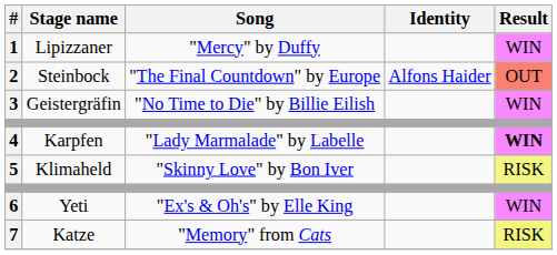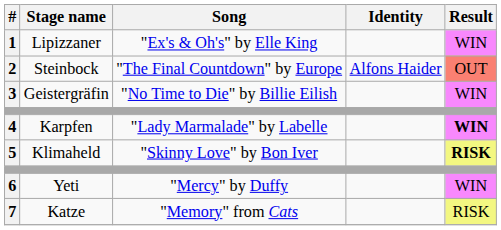 <table class="wikitable plainrowheaders" style="text-align: center;">
 <tr>
 <th>#</th>
 <th>Stage name</th>
 <th>Song</th>
 <th>Identity</th>
 <th>Result</th>
 </tr>
 <tr>
 <th>1</th>
 <td>Lipizzaner</td>
-<td>"<a href='#'>Mercy</a>" by <a href='#'>Duffy</a></td>
+<td>"<a href='#'>Ex's & Oh's</a>" by <a href='#'>Elle King</a></td>
 <td></td>
 <td bgcolor=#F888FD>WIN</td>
 </tr>
 <tr>
 <th>2</th>
 <td>Steinbock</td>
 <td>"<a href='#'>The Final Countdown</a>" by <a href='#'>Europe</a></td>
 <td><a href='#'>Alfons Haider</a></td>
 <td bgcolor=salmon>OUT</td>
 </tr>
 <tr>
 <th>3</th>
 <td>Geistergräfin</td>
 <td>"<a href='#'>No Time to Die</a>" by <a href='#'>Billie Eilish</a></td>
 <td></td>
 <td bgcolor=#F888FD>WIN</td>
 </tr>
 <tr>
 <td colspan="5" style="background:darkgray"></td>
 </tr>
 <tr>
 <th>4</th>
 <td>Karpfen</td>
 <td>"<a href='#'>Lady Marmalade</a>" by <a href='#'>Labelle</a></td>
 <td></td>
 <td bgcolor=#F888FD><strong>WIN</strong></td>
 </tr>
 <tr>
 <th>5</th>
 <td>Klimaheld</td>
 <td>"<a href='#'>Skinny Love</a>" by <a href='#'>Bon Iver</a></td>
 <td></td>
-<td bgcolor="#F3F781">RISK</td>
+<td bgcolor="#F3F781"><strong>RISK</strong></td>
 </tr>
 <tr>
 <td colspan="5" style="background:darkgray"></td>
 </tr>
 <tr>
 <th>6</th>
 <td>Yeti</td>
-<td>"<a href='#'>Ex's & Oh's</a>" by <a href='#'>Elle King</a></td>
+<td>"<a href='#'>Mercy</a>" by <a href='#'>Duffy</a></td>
 <td></td>
 <td bgcolor=#F888FD>WIN</td>
 </tr>
 <tr>
 <th>7</th>
 <td>Katze</td>
 <td>"<a href='#'>Memory</a>" from <em><a href='#'>Cats</a></em></td>
 <td></td>
 <td bgcolor="#F3F781">RISK</td>
 </tr>
 <tr>
 </tr>
 </table>
